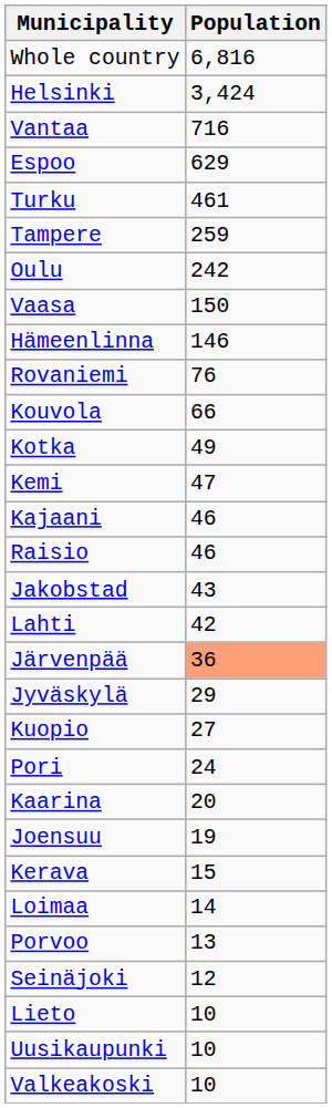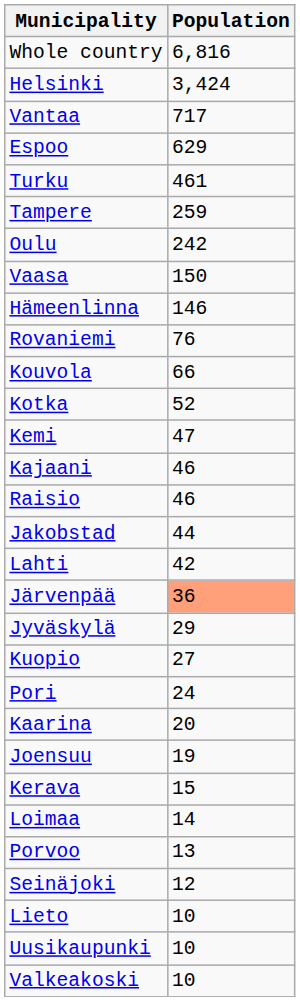 <table role="presentation" class="wikitable sortable mw-collapsible mw-collapsed">
 <tr>
 <th>Municipality</th>
 <th>Population</th>
 </tr>
 <tr>
 <td>Whole country</td>
 <td>6,816</td>
 </tr>
 <tr>
 <td><a href='#'>Helsinki</a></td>
 <td>3,424</td>
 </tr>
 <tr>
 <td><a href='#'>Vantaa</a></td>
-<td>716</td>
+<td>717</td>
 </tr>
 <tr>
 <td><a href='#'>Espoo</a></td>
 <td>629</td>
 </tr>
 <tr>
 <td><a href='#'>Turku</a></td>
 <td>461</td>
 </tr>
 <tr>
 <td><a href='#'>Tampere</a></td>
 <td>259</td>
 </tr>
 <tr>
 <td><a href='#'>Oulu</a></td>
 <td>242</td>
 </tr>
 <tr>
 <td><a href='#'>Vaasa</a></td>
 <td>150</td>
 </tr>
 <tr>
 <td><a href='#'>Hämeenlinna</a></td>
 <td>146</td>
 </tr>
 <tr>
 <td><a href='#'>Rovaniemi</a></td>
 <td>76</td>
 </tr>
 <tr>
 <td><a href='#'>Kouvola</a></td>
 <td>66</td>
 </tr>
 <tr>
 <td><a href='#'>Kotka</a></td>
-<td>49</td>
+<td>52</td>
 </tr>
 <tr>
 <td><a href='#'>Kemi</a></td>
 <td>47</td>
 </tr>
 <tr>
 <td><a href='#'>Kajaani</a></td>
 <td>46</td>
 </tr>
 <tr>
 <td><a href='#'>Raisio</a></td>
 <td>46</td>
 </tr>
 <tr>
 <td><a href='#'>Jakobstad</a></td>
-<td>43</td>
+<td>44</td>
 </tr>
 <tr>
 <td><a href='#'>Lahti</a></td>
 <td>42</td>
 </tr>
 <tr>
 <td><a href='#'>Järvenpää</a></td>
 <td style="background: lightsalmon;">36</td>
 </tr>
 <tr>
 <td><a href='#'>Jyväskylä</a></td>
 <td>29</td>
 </tr>
 <tr>
 <td><a href='#'>Kuopio</a></td>
 <td>27</td>
 </tr>
 <tr>
 <td><a href='#'>Pori</a></td>
 <td>24</td>
 </tr>
 <tr>
 <td><a href='#'>Kaarina</a></td>
 <td>20</td>
 </tr>
 <tr>
 <td><a href='#'>Joensuu</a></td>
 <td>19</td>
 </tr>
 <tr>
 <td><a href='#'>Kerava</a></td>
 <td>15</td>
 </tr>
 <tr>
 <td><a href='#'>Loimaa</a></td>
 <td>14</td>
 </tr>
 <tr>
 <td><a href='#'>Porvoo</a></td>
 <td>13</td>
 </tr>
 <tr>
 <td><a href='#'>Seinäjoki</a></td>
 <td>12</td>
 </tr>
 <tr>
 <td><a href='#'>Lieto</a></td>
 <td>10</td>
 </tr>
 <tr>
 <td><a href='#'>Uusikaupunki</a></td>
 <td>10</td>
 </tr>
 <tr>
 <td><a href='#'>Valkeakoski</a></td>
 <td>10</td>
 </tr>
 </table>
